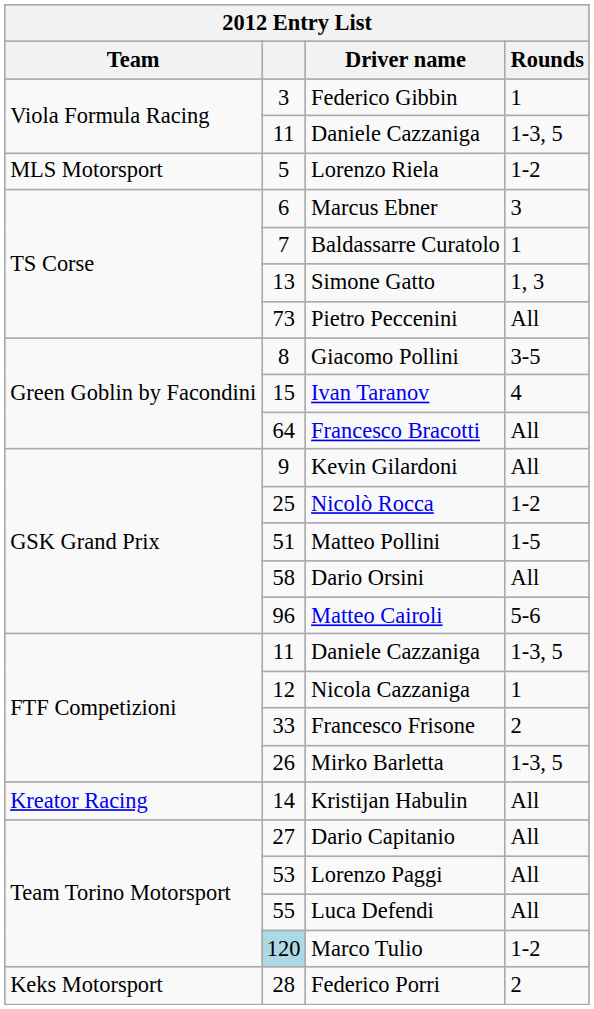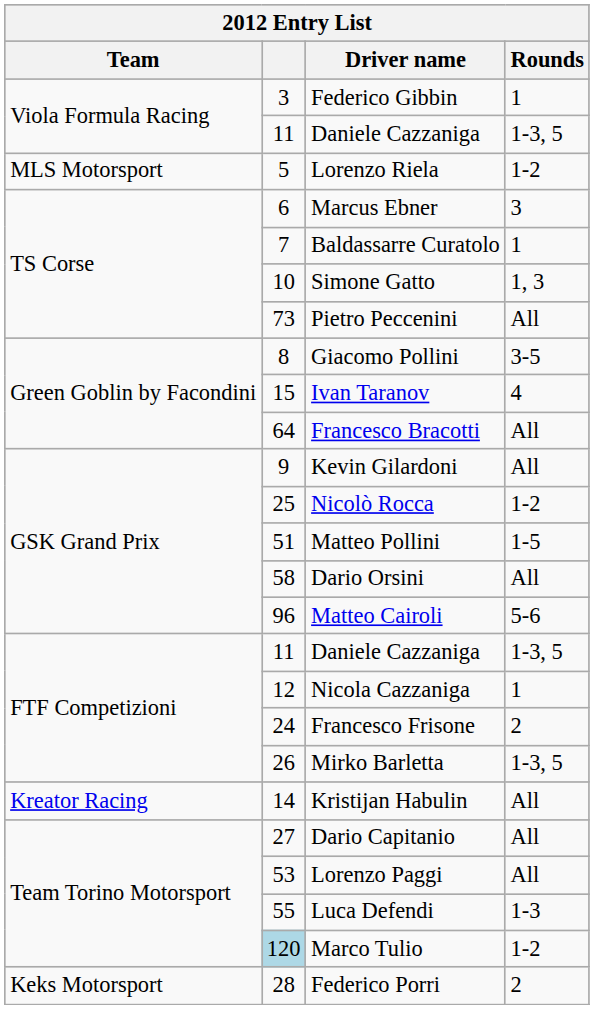 <table class="wikitable" style="font-size:85%">
 <tr>
 <th colspan=4>2012 Entry List</th>
 </tr>
 <tr>
 <th>Team</th>
 <th></th>
 <th>Driver name</th>
 <th>Rounds</th>
 </tr>
 <tr>
 <td rowspan=2 nowrap> Viola Formula Racing</td>
 <td align=center>3</td>
 <td nowrap> Federico Gibbin</td>
 <td>1</td>
 </tr>
 <tr>
 <td align=center>11</td>
 <td nowrap> Daniele Cazzaniga</td>
 <td>1-3, 5</td>
 </tr>
 <tr>
 <td nowrap> MLS Motorsport</td>
 <td align=center>5</td>
 <td nowrap> Lorenzo Riela</td>
 <td>1-2</td>
 </tr>
 <tr>
 <td rowspan=4 nowrap> TS Corse</td>
 <td align=center>6</td>
 <td nowrap> Marcus Ebner</td>
 <td>3</td>
 </tr>
 <tr>
 <td align=center>7</td>
 <td nowrap> Baldassarre Curatolo</td>
 <td>1</td>
 </tr>
 <tr>
-<td align=center>13</td>
+<td align=center>10</td>
 <td nowrap> Simone Gatto</td>
 <td>1, 3</td>
 </tr>
 <tr>
 <td align=center>73</td>
 <td nowrap> Pietro Peccenini</td>
 <td>All</td>
 </tr>
 <tr>
 <td rowspan=3 nowrap> Green Goblin by Facondini</td>
 <td align=center>8</td>
 <td nowrap> Giacomo Pollini</td>
 <td>3-5</td>
 </tr>
 <tr>
 <td align=center>15</td>
 <td nowrap> <a href='#'>Ivan Taranov</a></td>
 <td>4</td>
 </tr>
 <tr>
 <td align=center>64</td>
 <td nowrap> <a href='#'>Francesco Bracotti</a></td>
 <td>All</td>
 </tr>
 <tr>
 <td rowspan=5 nowrap> GSK Grand Prix</td>
 <td align=center>9</td>
 <td nowrap> Kevin Gilardoni</td>
 <td>All</td>
 </tr>
 <tr>
 <td align=center>25</td>
 <td nowrap> <a href='#'>Nicolò Rocca</a></td>
 <td>1-2</td>
 </tr>
 <tr>
 <td align=center>51</td>
 <td nowrap> Matteo Pollini</td>
 <td>1-5</td>
 </tr>
 <tr>
 <td align=center>58</td>
 <td nowrap> Dario Orsini</td>
 <td>All</td>
 </tr>
 <tr>
 <td align=center>96</td>
 <td nowrap> <a href='#'>Matteo Cairoli</a></td>
 <td>5-6</td>
 </tr>
 <tr>
 <td rowspan=4 nowrap> FTF Competizioni</td>
 <td align=center>11</td>
 <td nowrap> Daniele Cazzaniga</td>
 <td>1-3, 5</td>
 </tr>
 <tr>
 <td align=center>12</td>
 <td nowrap> Nicola Cazzaniga</td>
 <td>1</td>
 </tr>
 <tr>
-<td align=center>33</td>
+<td align=center>24</td>
 <td nowrap> Francesco Frisone</td>
 <td>2</td>
 </tr>
 <tr>
 <td align=center>26</td>
 <td nowrap> Mirko Barletta</td>
 <td>1-3, 5</td>
 </tr>
 <tr>
 <td nowrap> <a href='#'>Kreator Racing</a></td>
 <td align=center>14</td>
 <td nowrap> Kristijan Habulin</td>
 <td>All</td>
 </tr>
 <tr>
 <td rowspan=4 nowrap> Team Torino Motorsport</td>
 <td align=center>27</td>
 <td nowrap> Dario Capitanio</td>
 <td>All</td>
 </tr>
 <tr>
 <td align=center>53</td>
 <td nowrap> Lorenzo Paggi</td>
 <td>All</td>
 </tr>
 <tr>
 <td align=center>55</td>
 <td nowrap> Luca Defendi</td>
-<td>All</td>
+<td>1-3</td>
 </tr>
 <tr>
 <td align=center style="background: lightblue;">120</td>
 <td nowrap> Marco Tulio</td>
 <td>1-2</td>
 </tr>
 <tr>
 <td nowrap> Keks Motorsport</td>
 <td align=center>28</td>
 <td nowrap> Federico Porri</td>
 <td>2</td>
 </tr>
 <tr>
 </tr>
 </table>
